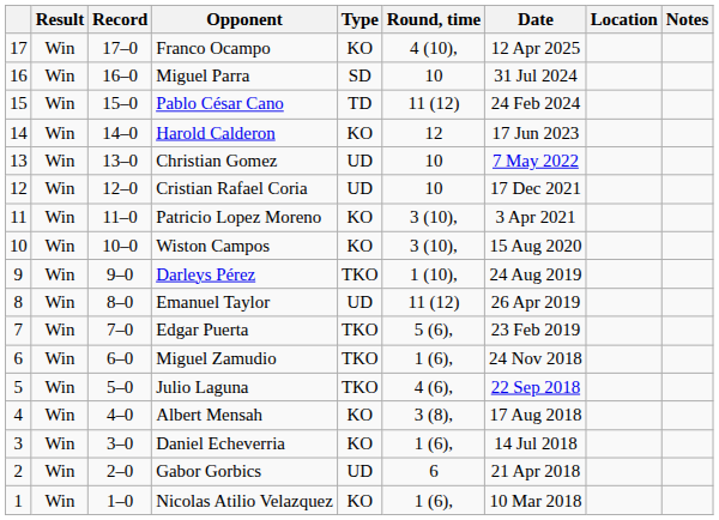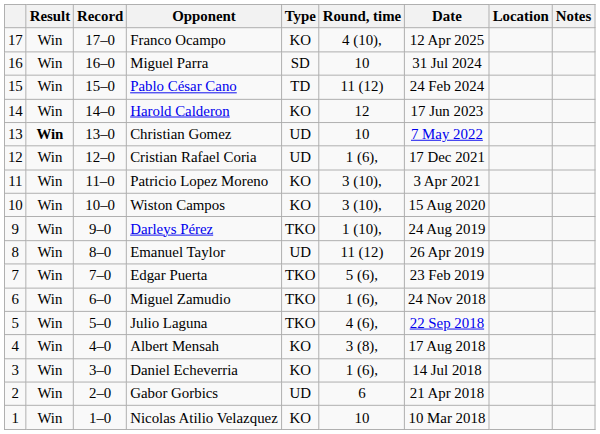 <table class="wikitable" style="text-align:center">
 <tr>
 <th></th>
 <th>Result</th>
 <th>Record</th>
 <th>Opponent</th>
 <th>Type</th>
 <th>Round, time</th>
 <th>Date</th>
 <th>Location</th>
 <th>Notes</th>
 </tr>
 <tr>
 <td>17</td>
 <td>Win</td>
 <td>17–0</td>
 <td align=left>Franco Ocampo</td>
 <td>KO</td>
 <td>4 (10), </td>
 <td>12 Apr 2025</td>
 <td align=left></td>
 <td></td>
 </tr>
 <tr>
 <td>16</td>
 <td>Win</td>
 <td>16–0</td>
 <td align=left>Miguel Parra</td>
 <td>SD</td>
 <td>10</td>
 <td>31 Jul 2024</td>
 <td align=left></td>
 <td></td>
 </tr>
 <tr>
 <td>15</td>
 <td>Win</td>
 <td>15–0</td>
 <td align=left><a href='#'>Pablo César Cano</a></td>
 <td>TD</td>
 <td>11 (12)</td>
 <td>24 Feb 2024</td>
 <td align=left></td>
 <td></td>
 </tr>
 <tr>
 <td>14</td>
 <td>Win</td>
 <td>14–0</td>
 <td style="text-align:left;"><a href='#'>Harold Calderon</a></td>
 <td>KO</td>
 <td>12</td>
 <td>17 Jun 2023</td>
 <td style="text-align:left;"></td>
 <td></td>
 </tr>
 <tr>
 <td>13</td>
-<td>Win</td>
+<td><strong>Win</strong></td>
 <td>13–0</td>
 <td style="text-align:left;">Christian Gomez</td>
 <td>UD</td>
 <td>10</td>
 <td><a href='#'>7 May 2022</a></td>
 <td style="text-align:left;"></td>
 <td style="text-align:left;"></td>
 </tr>
 <tr>
 <td>12</td>
 <td>Win</td>
 <td>12–0</td>
 <td style="text-align:left;">Cristian Rafael Coria</td>
 <td>UD</td>
-<td>10</td>
+<td>1 (6), </td>
 <td>17 Dec 2021</td>
 <td style="text-align:left;"></td>
 <td></td>
 </tr>
 <tr>
 <td>11</td>
 <td>Win</td>
 <td>11–0</td>
 <td style="text-align:left;">Patricio Lopez Moreno</td>
 <td>KO</td>
 <td>3 (10), </td>
 <td>3 Apr 2021</td>
 <td style="text-align:left;"></td>
 <td style="text-align:left;"></td>
 </tr>
 <tr>
 <td>10</td>
 <td>Win</td>
 <td>10–0</td>
 <td style="text-align:left;">Wiston Campos</td>
 <td>KO</td>
 <td>3 (10), </td>
 <td>15 Aug 2020</td>
 <td style="text-align:left;"></td>
 <td></td>
 </tr>
 <tr>
 <td>9</td>
 <td>Win</td>
 <td>9–0</td>
 <td style="text-align:left;"><a href='#'>Darleys Pérez</a></td>
 <td>TKO</td>
 <td>1 (10), </td>
 <td>24 Aug 2019</td>
 <td style="text-align:left;"></td>
 <td style="text-align:left;"></td>
 </tr>
 <tr>
 <td>8</td>
 <td>Win</td>
 <td>8–0</td>
 <td style="text-align:left;">Emanuel Taylor</td>
 <td>UD</td>
 <td>11 (12)</td>
 <td>26 Apr 2019</td>
 <td style="text-align:left;"></td>
 <td style="text-align:left;"></td>
 </tr>
 <tr>
 <td>7</td>
 <td>Win</td>
 <td>7–0</td>
 <td style="text-align:left;">Edgar Puerta</td>
 <td>TKO</td>
 <td>5 (6), </td>
 <td>23 Feb 2019</td>
 <td style="text-align:left;"></td>
 <td></td>
 </tr>
 <tr>
 <td>6</td>
 <td>Win</td>
 <td>6–0</td>
 <td style="text-align:left;">Miguel Zamudio</td>
 <td>TKO</td>
 <td>1 (6), </td>
 <td>24 Nov 2018</td>
 <td style="text-align:left;"></td>
 <td></td>
 </tr>
 <tr>
 <td>5</td>
 <td>Win</td>
 <td>5–0</td>
 <td style="text-align:left;">Julio Laguna</td>
 <td>TKO</td>
 <td>4 (6), </td>
 <td><a href='#'>22 Sep 2018</a></td>
 <td style="text-align:left;"></td>
 <td></td>
 </tr>
 <tr>
 <td>4</td>
 <td>Win</td>
 <td>4–0</td>
 <td style="text-align:left;">Albert Mensah</td>
 <td>KO</td>
 <td>3 (8), </td>
 <td>17 Aug 2018</td>
 <td style="text-align:left;"></td>
 <td></td>
 </tr>
 <tr>
 <td>3</td>
 <td>Win</td>
 <td>3–0</td>
 <td style="text-align:left;">Daniel Echeverria</td>
 <td>KO</td>
 <td>1 (6), </td>
 <td>14 Jul 2018</td>
 <td style="text-align:left;"></td>
 <td></td>
 </tr>
 <tr>
 <td>2</td>
 <td>Win</td>
 <td>2–0</td>
 <td style="text-align:left;">Gabor Gorbics</td>
 <td>UD</td>
 <td>6</td>
 <td>21 Apr 2018</td>
 <td style="text-align:left;"></td>
 <td></td>
 </tr>
 <tr>
 <td>1</td>
 <td>Win</td>
 <td>1–0</td>
 <td style="text-align:left;">Nicolas Atilio Velazquez</td>
 <td>KO</td>
-<td>1 (6), </td>
+<td>10</td>
 <td>10 Mar 2018</td>
 <td style="text-align:left;"></td>
 <td></td>
 </tr>
 </table>
